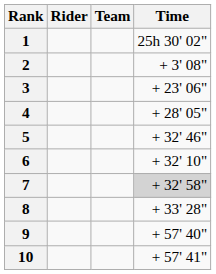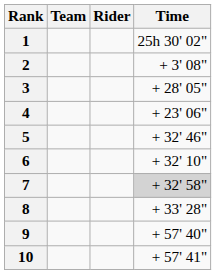 <table class="wikitable">
 <tr>
 <th scope="col">Rank</th>
+<th scope="col">Team</th>
 <th scope="col">Rider</th>
-<th scope="col">Team</th>
 <th scope="col">Time</th>
 </tr>
 <tr>
 <th scope="row">1</th>
+<td></td>
 <td> </td>
-<td></td>
 <td style="text-align:right;">25h 30' 02"</td>
 </tr>
 <tr>
 <th scope="row">2</th>
 <td></td>
 <td></td>
 <td style="text-align:right;">+ 3' 08"</td>
 </tr>
 <tr>
 <th scope="row">3</th>
 <td></td>
 <td></td>
-<td style="text-align:right;">+ 23' 06"</td>
+<td style="text-align:right;">+ 28' 05"</td>
 </tr>
 <tr>
 <th scope="row">4</th>
 <td></td>
 <td></td>
-<td style="text-align:right;">+ 28' 05"</td>
+<td style="text-align:right;">+ 23' 06"</td>
 </tr>
 <tr>
 <th scope="row">5</th>
 <td></td>
 <td></td>
 <td style="text-align:right;">+ 32' 46"</td>
 </tr>
 <tr>
 <th scope="row">6</th>
 <td></td>
 <td></td>
 <td style="text-align:right;">+ 32' 10"</td>
 </tr>
 <tr>
 <th scope="row">7</th>
 <td></td>
 <td></td>
 <td style="background: lightgrey; text-align:right;">+ 32' 58"</td>
 </tr>
 <tr>
 <th scope="row">8</th>
 <td></td>
 <td></td>
 <td style="text-align:right;">+ 33' 28"</td>
 </tr>
 <tr>
 <th scope="row">9</th>
 <td></td>
 <td></td>
 <td style="text-align:right;">+ 57' 40"</td>
 </tr>
 <tr>
 <th scope="row">10</th>
 <td></td>
 <td></td>
 <td style="text-align:right;">+ 57' 41"</td>
 </tr>
 </table>
